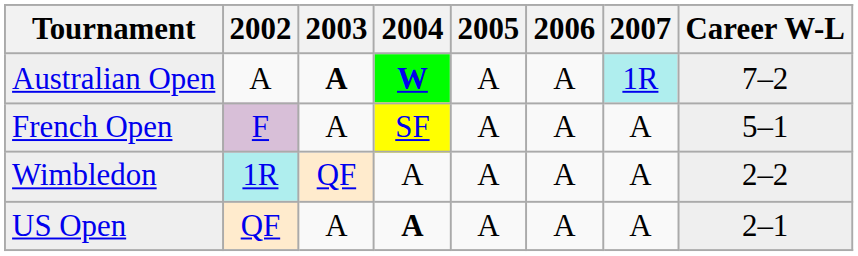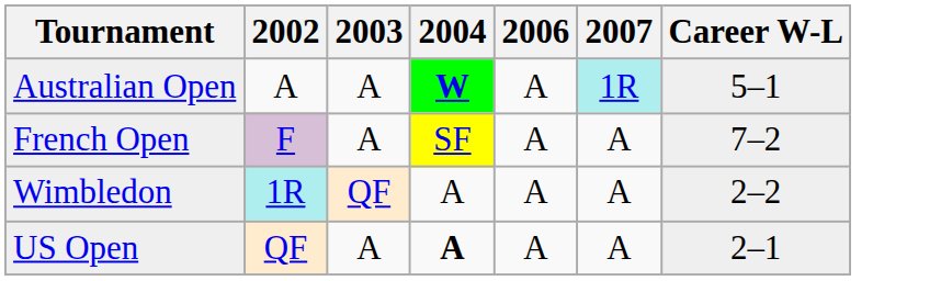 <table class="wikitable">
 <tr>
 <th>Tournament</th>
 <th>2002</th>
 <th>2003</th>
 <th>2004</th>
-<th>2005</th>
 <th>2006</th>
 <th>2007</th>
 <th>Career W-L</th>
 </tr>
 <tr>
 <td style="background:#EFEFEF;"><a href='#'>Australian Open</a></td>
 <td align="center">A</td>
-<td align="center"><strong>A</strong></td>
+<td align="center">A</td>
 <td align="center" style="background:#00ff00;"><strong><a href='#'>W</a></strong></td>
 <td align="center">A</td>
-<td align="center">A</td>
 <td align="center" style="background:#afeeee;"><a href='#'>1R</a></td>
-<td align="center" style="background:#EFEFEF;">7–2</td>
+<td align="center" style="background:#EFEFEF;">5–1</td>
 </tr>
 <tr>
 <td style="background:#EFEFEF;"><a href='#'>French Open</a></td>
 <td align="center" style="background:#D8BFD8;"><a href='#'>F</a></td>
 <td align="center">A</td>
 <td align="center" style="background:yellow;"><a href='#'>SF</a></td>
 <td align="center">A</td>
 <td align="center">A</td>
-<td align="center">A</td>
-<td align="center" style="background:#EFEFEF;">5–1</td>
+<td align="center" style="background:#EFEFEF;">7–2</td>
 </tr>
 <tr>
 <td style="background:#EFEFEF;"><a href='#'>Wimbledon</a></td>
 <td align="center" style="background:#afeeee;"><a href='#'>1R</a></td>
 <td align="center" style="background:#ffebcd;"><a href='#'>QF</a></td>
-<td align="center">A</td>
 <td align="center">A</td>
 <td align="center">A</td>
 <td align="center">A</td>
 <td align="center" style="background:#EFEFEF;">2–2</td>
 </tr>
 <tr>
 <td style="background:#EFEFEF;"><a href='#'>US Open</a></td>
 <td align="center" style="background:#ffebcd;"><a href='#'>QF</a></td>
 <td align="center">A</td>
 <td align="center"><strong>A</strong></td>
 <td align="center">A</td>
 <td align="center">A</td>
-<td align="center">A</td>
 <td align="center" style="background:#EFEFEF;">2–1</td>
 </tr>
 </table>
